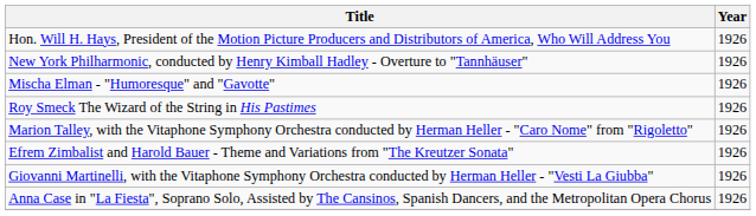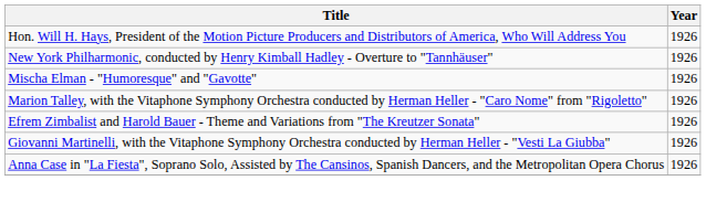 <table class="wikitable">
 <tr>
 <th>Title</th>
 <th>Year</th>
 </tr>
 <tr>
 <td>Hon. <a href='#'>Will H. Hays</a>, President of the <a href='#'>Motion Picture Producers and Distributors of America</a>, <a href='#'>Who Will Address You</a></td>
 <td>1926</td>
 </tr>
 <tr>
 <td><a href='#'>New York Philharmonic</a>, conducted by <a href='#'>Henry Kimball Hadley</a> - Overture to "<a href='#'>Tannhäuser</a>"</td>
 <td>1926</td>
 </tr>
 <tr>
 <td><a href='#'>Mischa Elman</a> - "<a href='#'>Humoresque</a>" and "<a href='#'>Gavotte</a>"</td>
-<td>1926</td>
-</tr>
-<tr>
-<td><a href='#'>Roy Smeck</a> The Wizard of the String in <em><a href='#'>His Pastimes</a></em></td>
 <td>1926</td>
 </tr>
 <tr>
 <td><a href='#'>Marion Talley</a>, with the Vitaphone Symphony Orchestra conducted by <a href='#'>Herman Heller</a> - "<a href='#'>Caro Nome</a>" from "<a href='#'>Rigoletto</a>"</td>
 <td>1926</td>
 </tr>
 <tr>
 <td><a href='#'>Efrem Zimbalist</a> and <a href='#'>Harold Bauer</a> - Theme and Variations from "<a href='#'>The Kreutzer Sonata</a>"</td>
 <td>1926</td>
 </tr>
 <tr>
 <td><a href='#'>Giovanni Martinelli</a>, with the Vitaphone Symphony Orchestra conducted by <a href='#'>Herman Heller</a> - "<a href='#'>Vesti La Giubba</a>"</td>
 <td>1926</td>
 </tr>
 <tr>
 <td><a href='#'>Anna Case</a> in "<a href='#'>La Fiesta</a>", Soprano Solo, Assisted by <a href='#'>The Cansinos</a>, Spanish Dancers, and the Metropolitan Opera Chorus</td>
 <td>1926</td>
 </tr>
 <tr>
 </tr>
 </table>
